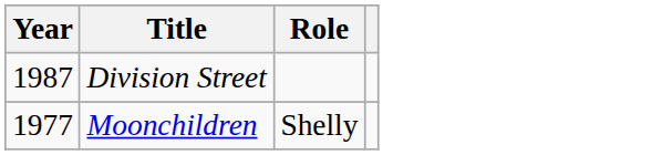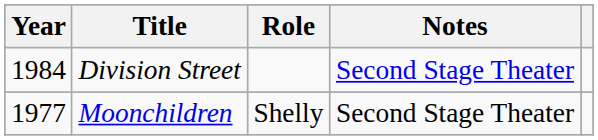 <table class="wikitable sortable">
 <tr>
 <th>Year</th>
 <th>Title</th>
 <th>Role</th>
+<th class="unsortable">Notes</th>
 <th class="unsortable"></th>
 </tr>
 <tr>
-<td>1987</td>
+<td>1984</td>
 <td><em>Division Street</em></td>
 <td></td>
+<td><a href='#'>Second Stage Theater</a></td>
 <td style="text-align:center;"></td>
 </tr>
 <tr>
 <td>1977</td>
 <td><em><a href='#'>Moonchildren</a></em></td>
 <td>Shelly</td>
+<td>Second Stage Theater</td>
 <td style="text-align:center;"></td>
 </tr>
 </table>
